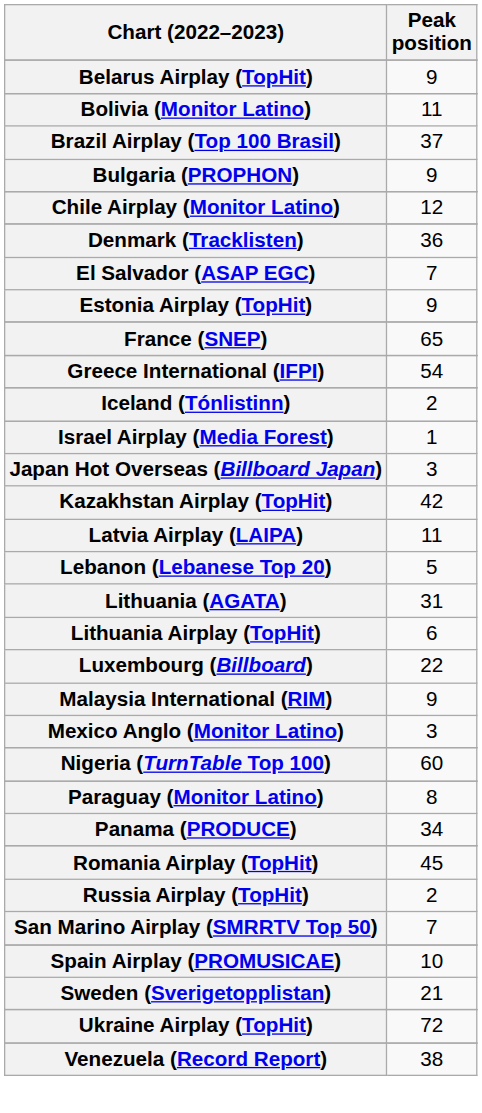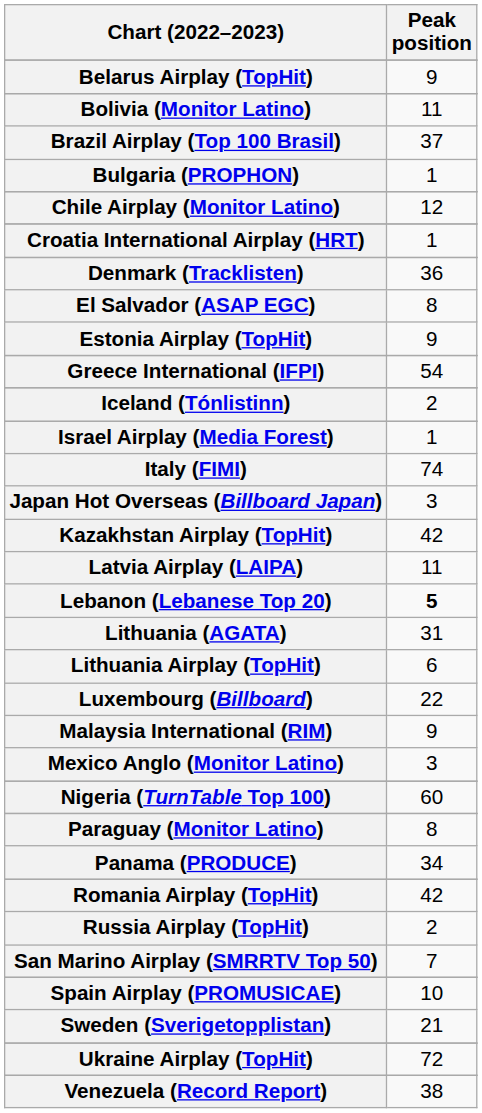 <table class="wikitable sortable plainrowheaders" style="text-align:center">
 <tr>
 <th scope="col">Chart (2022–2023)</th>
 <th scope="col">Peak<br>position</th>
 </tr>
 <tr>
 </tr>
 <tr>
 </tr>
 <tr>
 </tr>
 <tr>
 <th scope="row">Belarus Airplay (<a href='#'>TopHit</a>)</th>
 <td>9</td>
 </tr>
 <tr>
 </tr>
 <tr>
 </tr>
 <tr>
 <th scope="row">Bolivia (<a href='#'>Monitor Latino</a>)</th>
 <td>11</td>
 </tr>
 <tr>
 <th scope="row">Brazil Airplay (<a href='#'>Top 100 Brasil</a>)</th>
 <td>37</td>
 </tr>
 <tr>
 <th scope="row">Bulgaria (<a href='#'>PROPHON</a>)</th>
-<td>9</td>
+<td>1</td>
 </tr>
 <tr>
 </tr>
 <tr>
 </tr>
 <tr>
 </tr>
 <tr>
 </tr>
 <tr>
 <th scope="row">Chile Airplay (<a href='#'>Monitor Latino</a>)</th>
 <td>12</td>
 </tr>
 <tr>
 </tr>
 <tr>
+<th scope="row">Croatia International Airplay (<a href='#'>HRT</a>)</th>
+<td>1</td>
+</tr>
+<tr>
 </tr>
 <tr>
 <th scope="row">Denmark (<a href='#'>Tracklisten</a>)</th>
 <td>36</td>
 </tr>
 <tr>
 <th scope="row">El Salvador (<a href='#'>ASAP EGC</a>)</th>
-<td>7</td>
+<td>8</td>
 </tr>
 <tr>
 <th scope="row">Estonia Airplay (<a href='#'>TopHit</a>)</th>
 <td>9</td>
 </tr>
 <tr>
-</tr>
-<tr>
-<th scope="row">France (<a href='#'>SNEP</a>)</th>
-<td>65</td>
 </tr>
 <tr>
 </tr>
 <tr>
 </tr>
 <tr>
 <th scope="row">Greece International (<a href='#'>IFPI</a>)</th>
 <td>54</td>
 </tr>
 <tr>
 </tr>
 <tr>
 </tr>
 <tr>
 <th scope="row">Iceland (<a href='#'>Tónlistinn</a>)</th>
 <td>2</td>
 </tr>
 <tr>
 </tr>
 <tr>
 <th scope="row">Israel Airplay (<a href='#'>Media Forest</a>)</th>
 <td>1</td>
 </tr>
 <tr>
+<th scope="row">Italy (<a href='#'>FIMI</a>)</th>
+<td>74</td>
+</tr>
+<tr>
 <th scope="row">Japan Hot Overseas (<em><a href='#'>Billboard Japan</a></em>)</th>
 <td>3</td>
 </tr>
 <tr>
 <th scope="row">Kazakhstan Airplay (<a href='#'>TopHit</a>)</th>
 <td>42</td>
 </tr>
 <tr>
 <th scope="row">Latvia Airplay (<a href='#'>LAIPA</a>)</th>
 <td>11</td>
 </tr>
 <tr>
 <th scope="row">Lebanon (<a href='#'>Lebanese Top 20</a>)</th>
-<td>5</td>
+<td><strong>5</strong></td>
 </tr>
 <tr>
 <th scope="row">Lithuania (<a href='#'>AGATA</a>)</th>
 <td>31</td>
 </tr>
 <tr>
 <th scope="row">Lithuania Airplay (<a href='#'>TopHit</a>)</th>
 <td>6</td>
 </tr>
 <tr>
 <th scope="row">Luxembourg (<em><a href='#'>Billboard</a></em>)</th>
 <td>22</td>
 </tr>
 <tr>
 <th scope="row">Malaysia International (<a href='#'>RIM</a>)</th>
 <td>9</td>
 </tr>
 <tr>
 <th scope="row">Mexico Anglo (<a href='#'>Monitor Latino</a>)</th>
 <td>3</td>
 </tr>
 <tr>
 </tr>
 <tr>
 </tr>
 <tr>
 </tr>
 <tr>
 <th scope="row">Nigeria (<a href='#'><em>TurnTable</em> Top 100</a>)</th>
 <td>60</td>
 </tr>
 <tr>
 </tr>
 <tr>
 <th scope="row">Paraguay (<a href='#'>Monitor Latino</a>)</th>
 <td>8</td>
 </tr>
 <tr>
 <th scope="row">Panama (<a href='#'>PRODUCE</a>)</th>
 <td>34</td>
 </tr>
 <tr>
 </tr>
 <tr>
 </tr>
 <tr>
 <th scope="row">Romania Airplay (<a href='#'>TopHit</a>)</th>
-<td>45</td>
+<td>42</td>
 </tr>
 <tr>
 <th scope="row">Russia Airplay (<a href='#'>TopHit</a>)</th>
 <td>2</td>
 </tr>
 <tr>
 <th scope="row">San Marino Airplay (<a href='#'>SMRRTV Top 50</a>)</th>
 <td>7</td>
 </tr>
 <tr>
 </tr>
 <tr>
 </tr>
 <tr>
 </tr>
 <tr>
 <th scope="row">Spain Airplay (<a href='#'>PROMUSICAE</a>)</th>
 <td>10</td>
 </tr>
 <tr>
 <th scope="row">Sweden (<a href='#'>Sverigetopplistan</a>)</th>
 <td>21</td>
 </tr>
 <tr>
 </tr>
 <tr>
 <th scope="row">Ukraine Airplay (<a href='#'>TopHit</a>)</th>
 <td>72</td>
 </tr>
 <tr>
 </tr>
 <tr>
 </tr>
 <tr>
 </tr>
 <tr>
 </tr>
 <tr>
 </tr>
 <tr>
 </tr>
 <tr>
 <th scope="row">Venezuela (<a href='#'>Record Report</a>)</th>
 <td>38</td>
 </tr>
 </table>
